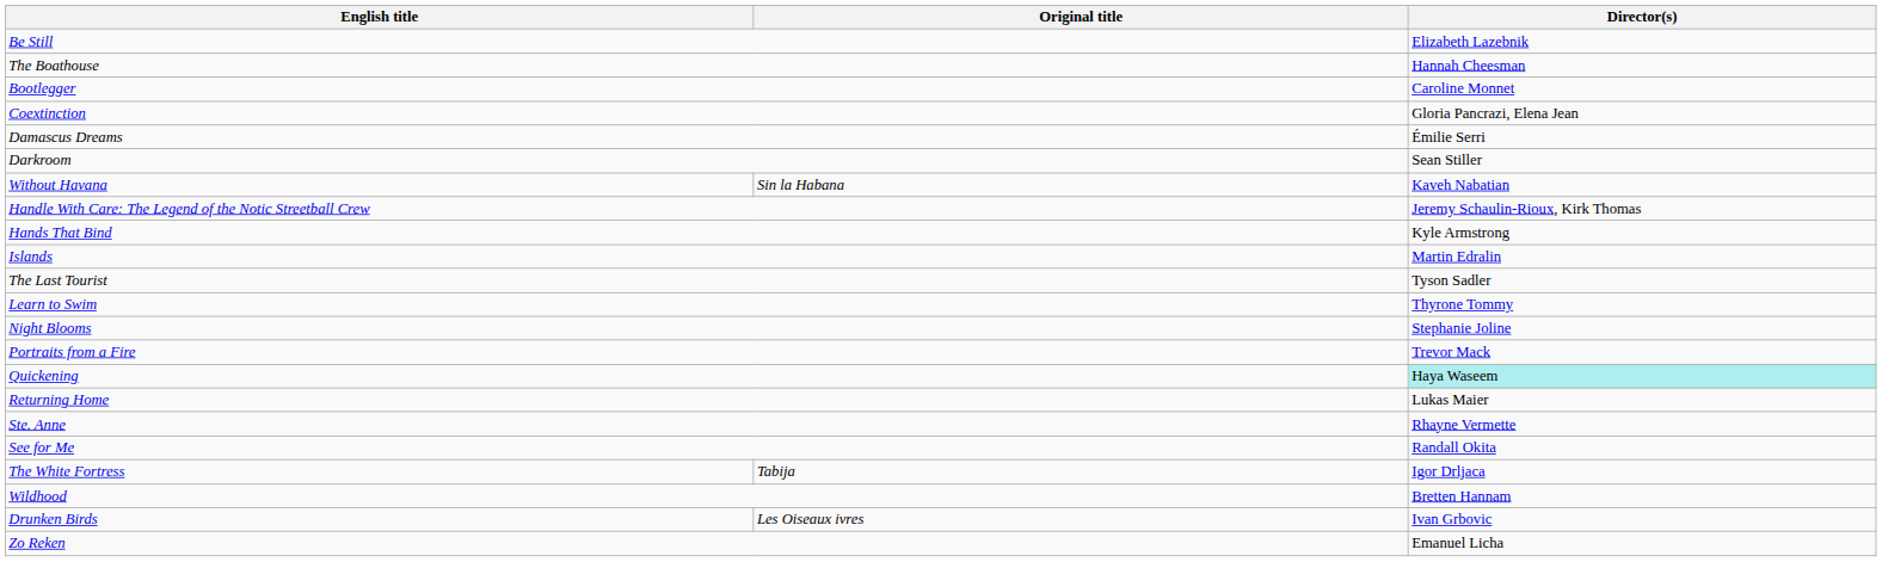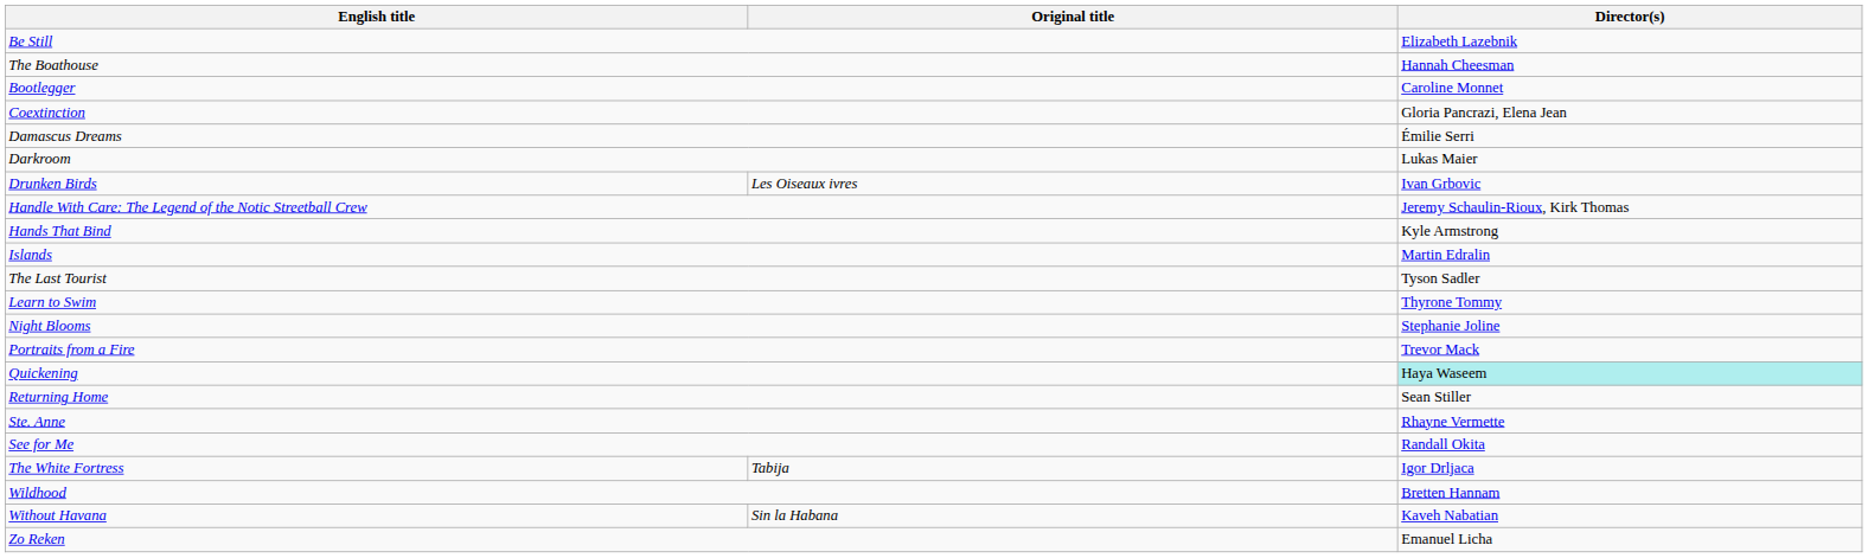 <table class="sortable wikitable" width="100%" cellpadding="5">
 <tr>
 <th scope="col" width="32%">English title</th>
 <th scope="col" width="28%">Original title</th>
 <th scope="col" width="20%">Director(s)</th>
 </tr>
 <tr>
 <td colspan=2><em><a href='#'>Be Still</a></em></td>
 <td><a href='#'>Elizabeth Lazebnik</a></td>
 </tr>
 <tr>
 <td colspan=2><em>The Boathouse</em></td>
 <td><a href='#'>Hannah Cheesman</a></td>
 </tr>
 <tr>
 <td colspan=2><em><a href='#'>Bootlegger</a></em></td>
 <td><a href='#'>Caroline Monnet</a></td>
 </tr>
 <tr>
 <td colspan=2><em><a href='#'>Coextinction</a></em></td>
 <td>Gloria Pancrazi, Elena Jean</td>
 </tr>
 <tr>
 <td colspan=2><em>Damascus Dreams</em></td>
 <td>Émilie Serri</td>
 </tr>
 <tr>
 <td colspan=2><em>Darkroom</em></td>
-<td>Sean Stiller</td>
+<td>Lukas Maier</td>
 </tr>
 <tr>
-<td><em><a href='#'>Without Havana</a></em></td>
-<td><em>Sin la Habana</em></td>
-<td><a href='#'>Kaveh Nabatian</a></td>
+<td><em><a href='#'>Drunken Birds</a></em></td>
+<td><em>Les Oiseaux ivres</em></td>
+<td><a href='#'>Ivan Grbovic</a></td>
 </tr>
 <tr>
 <td colspan=2><em><a href='#'>Handle With Care: The Legend of the Notic Streetball Crew</a></em></td>
 <td><a href='#'>Jeremy Schaulin-Rioux</a>, Kirk Thomas</td>
 </tr>
 <tr>
 <td colspan=2><em><a href='#'>Hands That Bind</a></em></td>
 <td>Kyle Armstrong</td>
 </tr>
 <tr>
 <td colspan=2><em><a href='#'>Islands</a></em></td>
 <td><a href='#'>Martin Edralin</a></td>
 </tr>
 <tr>
 <td colspan=2><em>The Last Tourist</em></td>
 <td>Tyson Sadler</td>
 </tr>
 <tr>
 <td colspan=2><em><a href='#'>Learn to Swim</a></em></td>
 <td><a href='#'>Thyrone Tommy</a></td>
 </tr>
 <tr>
 <td colspan=2><em><a href='#'>Night Blooms</a></em></td>
 <td><a href='#'>Stephanie Joline</a></td>
 </tr>
 <tr>
 <td colspan=2><em><a href='#'>Portraits from a Fire</a></em></td>
 <td><a href='#'>Trevor Mack</a></td>
 </tr>
 <tr>
 <td colspan=2><em><a href='#'>Quickening</a></em></td>
 <td style="background: paleturquoise;">Haya Waseem</td>
 </tr>
 <tr>
 <td colspan=2><em><a href='#'>Returning Home</a></em></td>
-<td>Lukas Maier</td>
+<td>Sean Stiller</td>
 </tr>
 <tr>
 <td colspan=2><em><a href='#'>Ste. Anne</a></em></td>
 <td><a href='#'>Rhayne Vermette</a></td>
 </tr>
 <tr>
 <td colspan=2><em><a href='#'>See for Me</a></em></td>
 <td><a href='#'>Randall Okita</a></td>
 </tr>
 <tr>
 <td><em><a href='#'>The White Fortress</a></em></td>
 <td><em>Tabija</em></td>
 <td><a href='#'>Igor Drljaca</a></td>
 </tr>
 <tr>
 <td colspan=2><em><a href='#'>Wildhood</a></em></td>
 <td><a href='#'>Bretten Hannam</a></td>
 </tr>
 <tr>
-<td><em><a href='#'>Drunken Birds</a></em></td>
-<td><em>Les Oiseaux ivres</em></td>
-<td><a href='#'>Ivan Grbovic</a></td>
+<td><em><a href='#'>Without Havana</a></em></td>
+<td><em>Sin la Habana</em></td>
+<td><a href='#'>Kaveh Nabatian</a></td>
 </tr>
 <tr>
 <td colspan=2><em><a href='#'>Zo Reken</a></em></td>
 <td>Emanuel Licha</td>
 </tr>
 </table>
